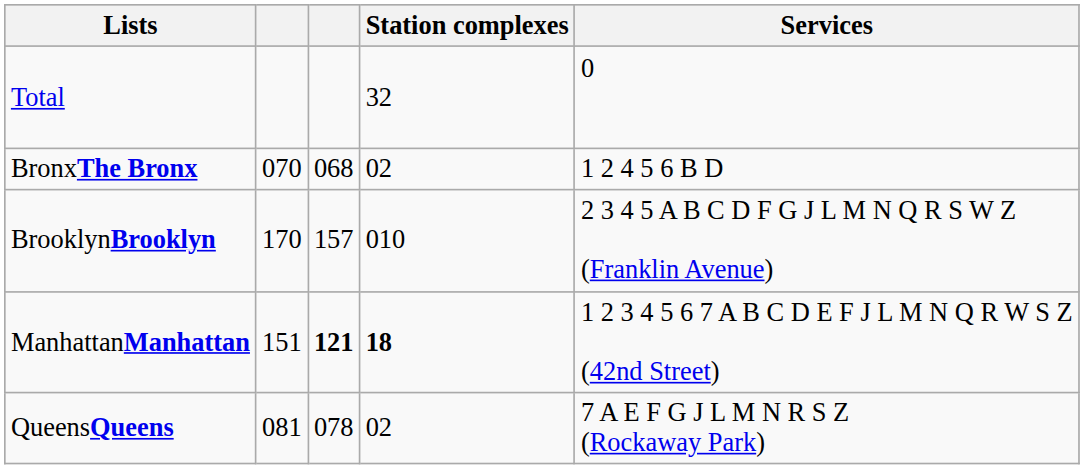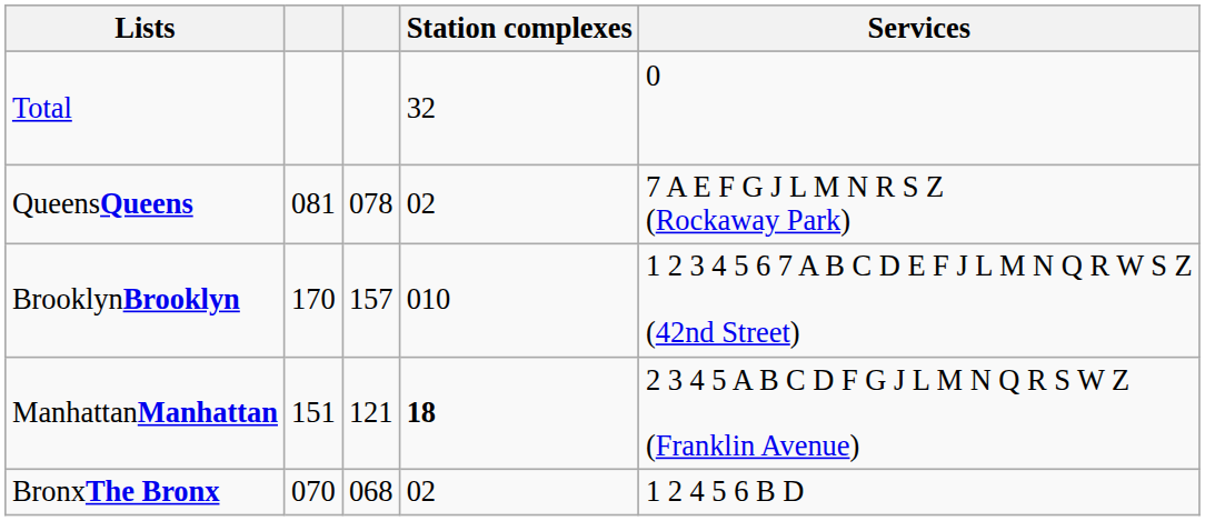 <table class="wikitable sortable">
 <tr>
 <th>Lists</th>
 <th></th>
 <th></th>
 <th>Station complexes</th>
 <th class="unsortable">Services</th>
 </tr>
 <tr class="sortbottom">
 <td><a href='#'>Total</a></td>
 <td></td>
 <td></td>
 <td>32</td>
 <td><span>0</span>       <br>       <br>       <br></td>
 </tr>
 <tr>
+<td><span>Queens</span><strong><a href='#'>Queens</a></strong></td>
+<td><span>0</span>81</td>
+<td><span>0</span>78</td>
+<td><span>0</span>2</td>
+<td><span>7 A E F G J L M N R S Z</span>       <br>     (<a href='#'>Rockaway Park</a>)</td>
+</tr>
+<tr>
+<td><span>Brooklyn</span><strong><a href='#'>Brooklyn</a></strong></td>
+<td>170</td>
+<td>157</td>
+<td><span>0</span>10</td>
+<td><span>1 2 3 4 5 6 7 A B C D E F J L M N Q R W S Z</span>       <br>       <br>         (<a href='#'>42nd Street</a>)</td>
+</tr>
+<tr>
+<td><span>Manhattan</span><strong><a href='#'>Manhattan</a></strong></td>
+<td>151</td>
+<td>121</td>
+<td><strong>18</strong></td>
+<td><span>2 3 4 5 A B C D F G J L M N Q R S W Z</span>       <br>       <br>  (<a href='#'>Franklin Avenue</a>)</td>
+</tr>
+<tr>
 <td><span>Bronx</span><strong><a href='#'>The Bronx</a></strong></td>
 <td><span>0</span>70</td>
 <td><span>0</span>68</td>
 <td><span>0</span>2</td>
 <td><span>1 2 4 5 6 B D</span>       </td>
 </tr>
-<tr>
-<td><span>Brooklyn</span><strong><a href='#'>Brooklyn</a></strong></td>
-<td>170</td>
-<td>157</td>
-<td><span>0</span>10</td>
-<td><span>2 3 4 5 A B C D F G J L M N Q R S W Z</span>       <br>       <br>  (<a href='#'>Franklin Avenue</a>)</td>
-</tr>
-<tr>
-<td><span>Manhattan</span><strong><a href='#'>Manhattan</a></strong></td>
-<td>151</td>
-<td><strong>121</strong></td>
-<td><strong>18</strong></td>
-<td><span>1 2 3 4 5 6 7 A B C D E F J L M N Q R W S Z</span>       <br>       <br>         (<a href='#'>42nd Street</a>)</td>
-</tr>
-<tr>
-<td><span>Queens</span><strong><a href='#'>Queens</a></strong></td>
-<td><span>0</span>81</td>
-<td><span>0</span>78</td>
-<td><span>0</span>2</td>
-<td><span>7 A E F G J L M N R S Z</span>       <br>     (<a href='#'>Rockaway Park</a>)</td>
-</tr>
 </table>
